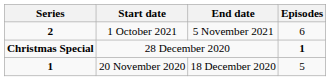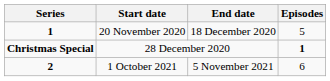 <table class="wikitable" style="text-align:center;">
 <tr>
 <th>Series</th>
 <th>Start date</th>
 <th>End date</th>
 <th>Episodes</th>
 </tr>
 <tr>
-<td><strong>2</strong></td>
-<td>1 October 2021</td>
-<td>5 November 2021</td>
-<td>6</td>
+<td><strong>1</strong></td>
+<td>20 November 2020</td>
+<td>18 December 2020</td>
+<td>5</td>
 </tr>
 <tr>
 <td><strong>Christmas Special</strong></td>
 <td colspan=2>28 December 2020</td>
 <td><strong>1</strong></td>
 </tr>
 <tr>
-<td><strong>1</strong></td>
-<td>20 November 2020</td>
-<td>18 December 2020</td>
-<td>5</td>
+<td><strong>2</strong></td>
+<td>1 October 2021</td>
+<td>5 November 2021</td>
+<td>6</td>
 </tr>
 </table>
